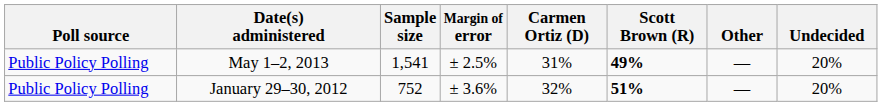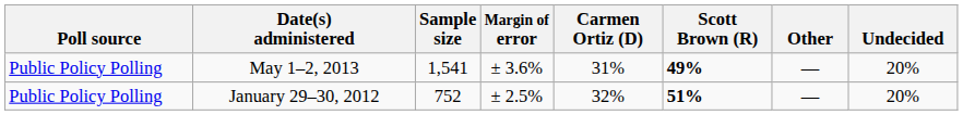 <table class="wikitable">
 <tr valign= bottom>
 <th style="width:160px;">Poll source</th>
 <th style="width:190px;">Date(s)<br>administered</th>
 <th class=small>Sample<br>size</th>
 <th><small>Margin of</small><br>error</th>
 <th style="width:90px;">Carmen<br>Ortiz (D)</th>
 <th style="width:90px;">Scott<br>Brown (R)</th>
 <th style="width:60px;">Other</th>
 <th style="width:90px;">Undecided</th>
 </tr>
 <tr>
 <td><a href='#'>Public Policy Polling</a></td>
 <td align=center>May 1–2, 2013</td>
 <td align=center>1,541</td>
-<td align=center>± 2.5%</td>
+<td align=center>± 3.6%</td>
 <td align=center>31%</td>
 <td><strong>49%</strong></td>
 <td align=center>—</td>
 <td align=center>20%</td>
 </tr>
 <tr>
 <td><a href='#'>Public Policy Polling</a></td>
 <td align=center>January 29–30, 2012</td>
 <td align=center>752</td>
-<td align=center>± 3.6%</td>
+<td align=center>± 2.5%</td>
 <td align=center>32%</td>
 <td><strong>51%</strong></td>
 <td align=center>—</td>
 <td align=center>20%</td>
 </tr>
 </table>
